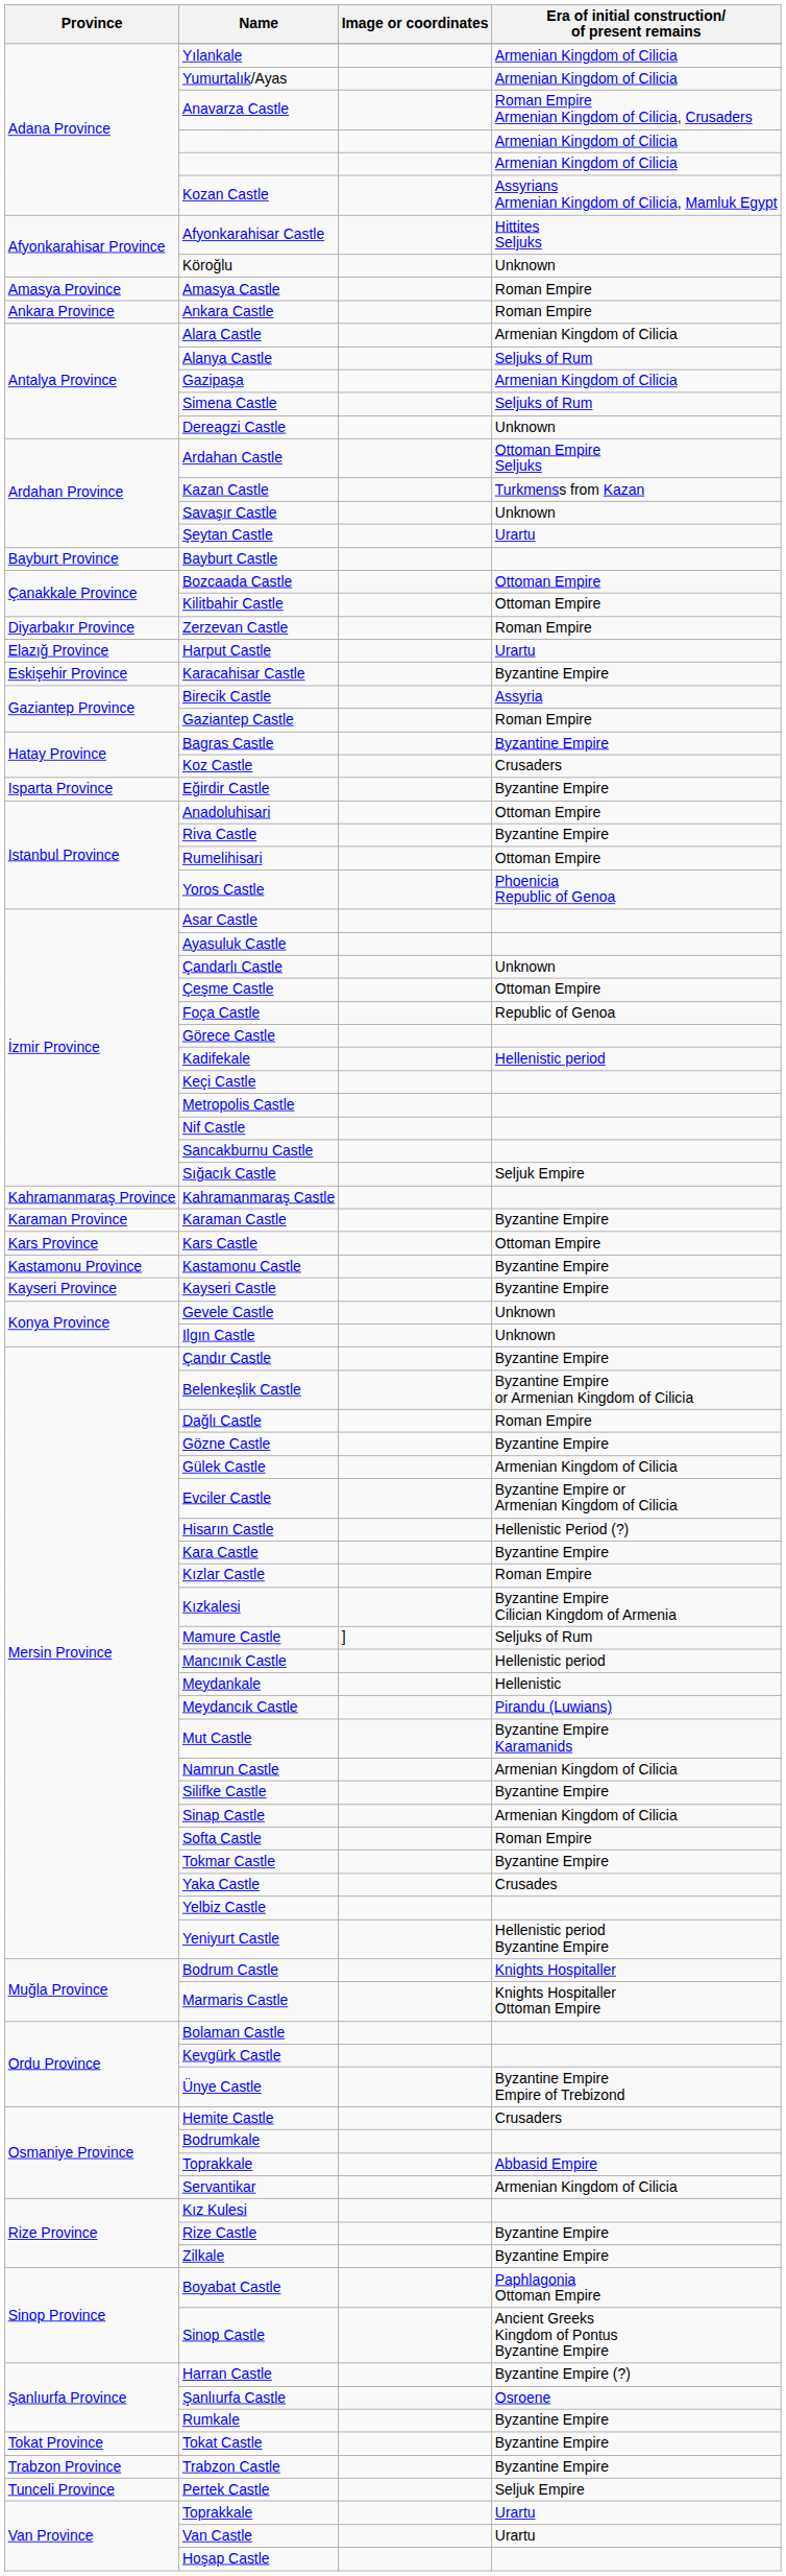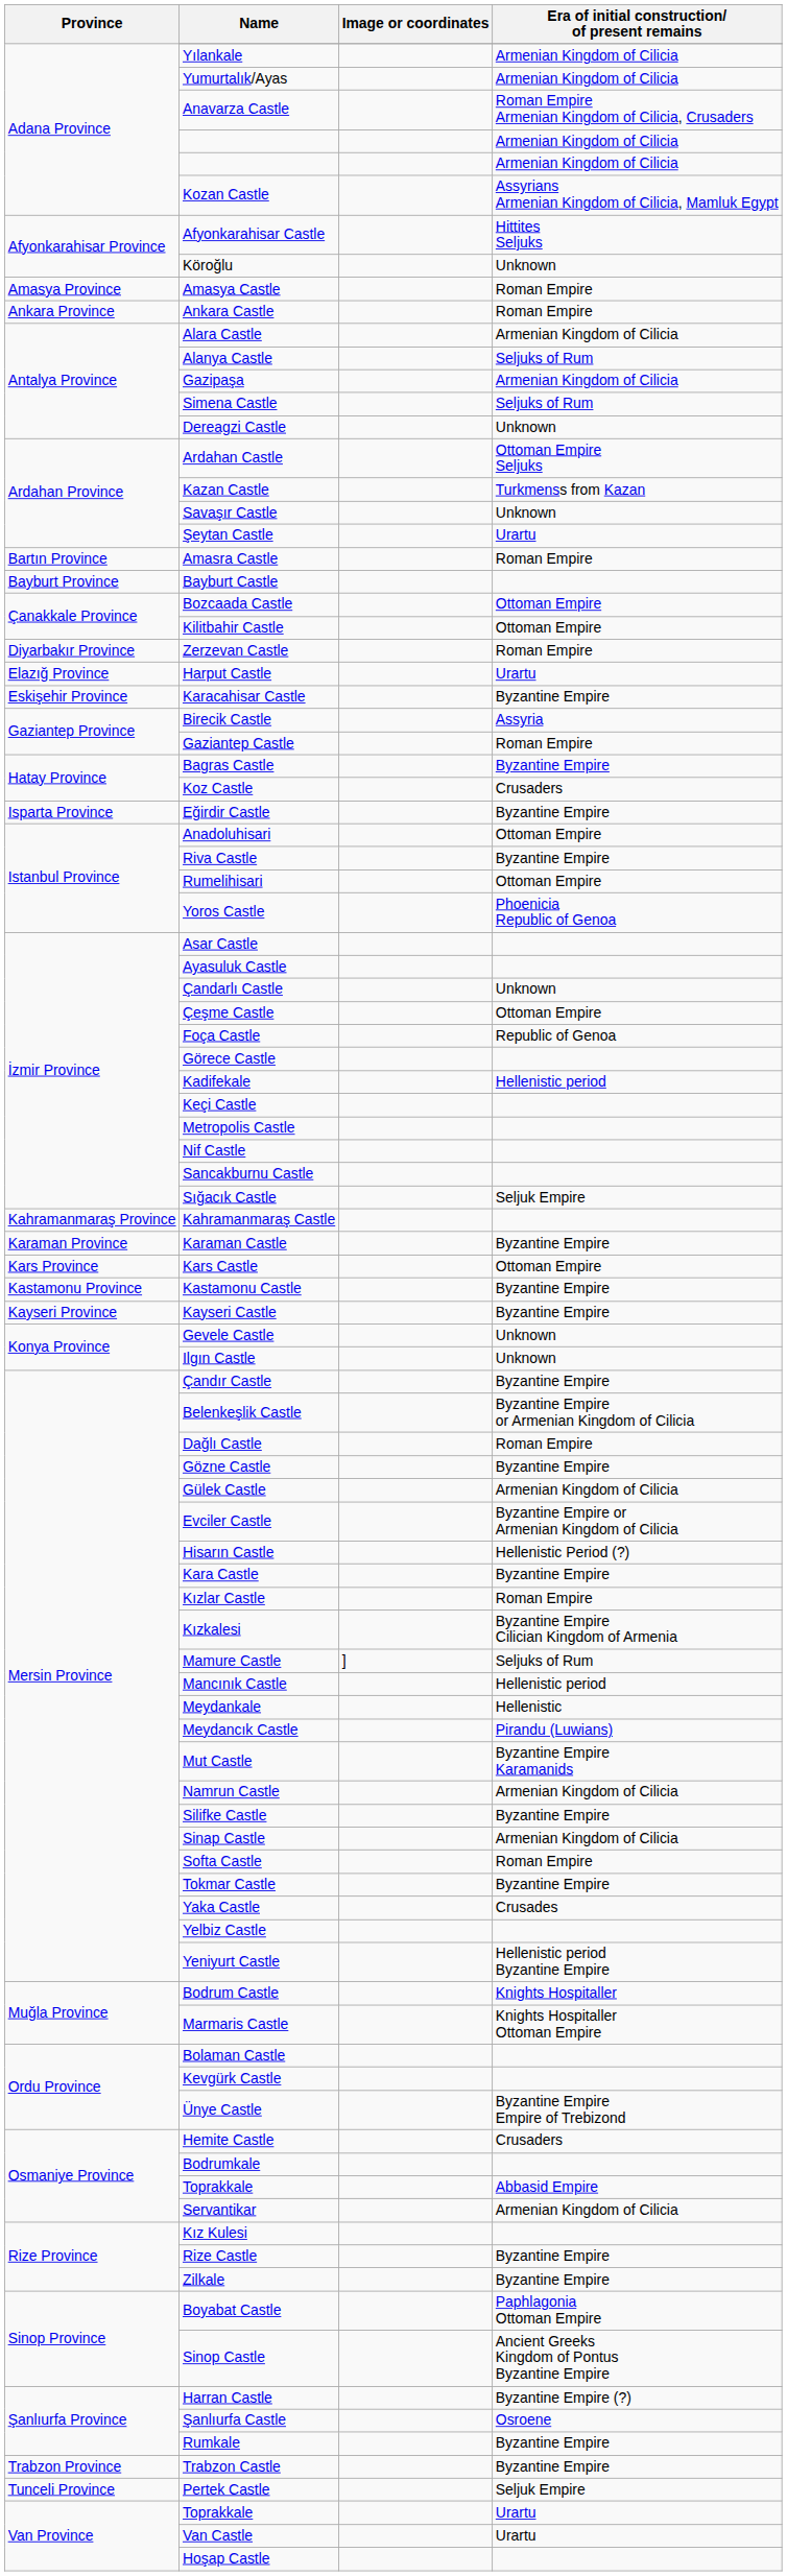 <table class="sortable wikitable">
 <tr>
 <th>Province</th>
 <th>Name</th>
 <th>Image or coordinates</th>
 <th>Era of initial construction/<br>of present remains</th>
 </tr>
 <tr>
 <td rowspan="7" style="text-align:left;"><a href='#'>Adana Province</a></td>
 </tr>
 <tr>
 <td><a href='#'>Yılankale</a></td>
 <td></td>
 <td><a href='#'>Armenian Kingdom of Cilicia</a></td>
 </tr>
 <tr>
 <td><a href='#'>Yumurtalık</a>/Ayas</td>
 <td></td>
 <td><a href='#'>Armenian Kingdom of Cilicia</a></td>
 </tr>
 <tr>
 <td><a href='#'>Anavarza Castle</a></td>
 <td></td>
 <td><a href='#'>Roman Empire</a><br><a href='#'>Armenian Kingdom of Cilicia</a>, <a href='#'>Crusaders</a></td>
 </tr>
 <tr>
 <td></td>
 <td></td>
 <td><a href='#'>Armenian Kingdom of Cilicia</a></td>
 </tr>
 <tr>
 <td></td>
 <td></td>
 <td><a href='#'>Armenian Kingdom of Cilicia</a></td>
 </tr>
 <tr>
 <td><a href='#'>Kozan Castle</a></td>
 <td></td>
 <td><a href='#'>Assyrians</a><br><a href='#'>Armenian Kingdom of Cilicia</a>, <a href='#'>Mamluk Egypt</a></td>
 </tr>
 <tr>
 <td rowspan="2" style="text-align:left;"><a href='#'>Afyonkarahisar Province</a></td>
 <td><a href='#'>Afyonkarahisar Castle</a></td>
 <td></td>
 <td><a href='#'>Hittites</a><br><a href='#'>Seljuks</a></td>
 </tr>
 <tr>
 <td>Köroğlu</td>
 <td></td>
 <td>Unknown</td>
 </tr>
 <tr>
 <td><a href='#'>Amasya Province</a></td>
 <td><a href='#'>Amasya Castle</a></td>
 <td></td>
 <td>Roman Empire</td>
 </tr>
 <tr>
 <td><a href='#'>Ankara Province</a></td>
 <td><a href='#'>Ankara Castle</a></td>
 <td></td>
 <td>Roman Empire</td>
 </tr>
 <tr>
 <td rowspan="5" style="text-align:left;"><a href='#'>Antalya Province</a></td>
 <td><a href='#'>Alara Castle</a></td>
 <td></td>
 <td>Armenian Kingdom of Cilicia</td>
 </tr>
 <tr>
 <td><a href='#'>Alanya Castle</a></td>
 <td></td>
 <td><a href='#'>Seljuks of Rum</a></td>
 </tr>
 <tr>
 <td><a href='#'>Gazipaşa</a></td>
 <td></td>
 <td><a href='#'>Armenian Kingdom of Cilicia</a></td>
 </tr>
 <tr>
 <td><a href='#'>Simena Castle</a></td>
 <td></td>
 <td><a href='#'>Seljuks of Rum</a></td>
 </tr>
 <tr>
 <td><a href='#'>Dereagzi Castle</a></td>
 <td></td>
 <td>Unknown</td>
 </tr>
 <tr>
 <td rowspan="4" style="text-align:left;"><a href='#'>Ardahan Province</a></td>
 <td><a href='#'>Ardahan Castle</a></td>
 <td></td>
 <td><a href='#'>Ottoman Empire</a><br><a href='#'>Seljuks</a></td>
 </tr>
 <tr>
 <td><a href='#'>Kazan Castle</a></td>
 <td></td>
 <td><a href='#'>Turkmens</a>s from <a href='#'>Kazan</a></td>
 </tr>
 <tr>
 <td><a href='#'>Savaşır Castle</a></td>
 <td></td>
 <td>Unknown</td>
 </tr>
 <tr>
 <td><a href='#'>Şeytan Castle</a></td>
 <td></td>
 <td><a href='#'>Urartu</a></td>
+</tr>
+<tr>
+<td><a href='#'>Bartın Province</a></td>
+<td><a href='#'>Amasra Castle</a></td>
+<td></td>
+<td>Roman Empire</td>
 </tr>
 <tr>
 <td><a href='#'>Bayburt Province</a></td>
 <td><a href='#'>Bayburt Castle</a></td>
 <td></td>
 <td></td>
 </tr>
 <tr>
 <td rowspan="2" style="text-align:left;"><a href='#'>Çanakkale Province</a></td>
 <td><a href='#'>Bozcaada Castle</a></td>
 <td></td>
 <td><a href='#'>Ottoman Empire</a></td>
 </tr>
 <tr>
 <td><a href='#'>Kilitbahir Castle</a></td>
 <td></td>
 <td>Ottoman Empire</td>
 </tr>
 <tr>
 <td><a href='#'>Diyarbakır Province</a></td>
 <td><a href='#'>Zerzevan Castle</a></td>
 <td></td>
 <td>Roman Empire</td>
 </tr>
 <tr>
 <td><a href='#'>Elazığ Province</a></td>
 <td><a href='#'>Harput Castle</a></td>
 <td></td>
 <td><a href='#'>Urartu</a></td>
 </tr>
 <tr>
 <td><a href='#'>Eskişehir Province</a></td>
 <td><a href='#'>Karacahisar Castle</a></td>
 <td></td>
 <td>Byzantine Empire</td>
 </tr>
 <tr>
 <td rowspan="2" style="text-align:left;"><a href='#'>Gaziantep Province</a></td>
 <td><a href='#'>Birecik Castle</a></td>
 <td></td>
 <td><a href='#'>Assyria</a></td>
 </tr>
 <tr>
 <td><a href='#'>Gaziantep Castle</a></td>
 <td></td>
 <td>Roman Empire</td>
 </tr>
 <tr>
 <td rowspan="2" style="text-align:left;"><a href='#'>Hatay Province</a></td>
 <td><a href='#'>Bagras Castle</a></td>
 <td></td>
 <td><a href='#'>Byzantine Empire</a></td>
 </tr>
 <tr>
 <td><a href='#'>Koz Castle</a></td>
 <td></td>
 <td>Crusaders</td>
 </tr>
 <tr>
 <td><a href='#'>Isparta Province</a></td>
 <td><a href='#'>Eğirdir Castle</a></td>
 <td></td>
 <td>Byzantine Empire</td>
 </tr>
 <tr>
 <td rowspan="4" style="text-align:left;"><a href='#'>Istanbul Province</a></td>
 <td><a href='#'>Anadoluhisari</a></td>
 <td></td>
 <td>Ottoman Empire</td>
 </tr>
 <tr>
 <td><a href='#'>Riva Castle</a></td>
 <td></td>
 <td>Byzantine Empire</td>
 </tr>
 <tr>
 <td><a href='#'>Rumelihisari</a></td>
 <td></td>
 <td>Ottoman Empire</td>
 </tr>
 <tr>
 <td><a href='#'>Yoros Castle</a></td>
 <td></td>
 <td><a href='#'>Phoenicia</a><br><a href='#'>Republic of Genoa</a></td>
 </tr>
 <tr>
 <td rowspan="12" style="text-align:left;"><a href='#'>İzmir Province</a></td>
 <td><a href='#'>Asar Castle</a></td>
 <td></td>
 <td></td>
 </tr>
 <tr>
 <td><a href='#'>Ayasuluk Castle</a></td>
 <td></td>
 <td></td>
 </tr>
 <tr>
 <td><a href='#'>Çandarlı Castle</a></td>
 <td></td>
 <td>Unknown</td>
 </tr>
 <tr>
 <td><a href='#'>Çeşme Castle</a></td>
 <td></td>
 <td>Ottoman Empire</td>
 </tr>
 <tr>
 <td><a href='#'>Foça Castle</a></td>
 <td></td>
 <td>Republic of Genoa</td>
 </tr>
 <tr>
 <td><a href='#'>Görece Castle</a></td>
 <td></td>
 <td></td>
 </tr>
 <tr>
 <td><a href='#'>Kadifekale</a></td>
 <td></td>
 <td><a href='#'>Hellenistic period</a></td>
 </tr>
 <tr>
 <td><a href='#'>Keçi Castle</a></td>
 <td></td>
 <td></td>
 </tr>
 <tr>
 <td><a href='#'>Metropolis Castle</a></td>
 <td></td>
 <td></td>
 </tr>
 <tr>
 <td><a href='#'>Nif Castle</a></td>
 <td></td>
 <td></td>
 </tr>
 <tr>
 <td><a href='#'>Sancakburnu Castle</a></td>
 <td></td>
 <td></td>
 </tr>
 <tr>
 <td><a href='#'>Sığacık Castle</a></td>
 <td></td>
 <td>Seljuk Empire</td>
 </tr>
 <tr>
 <td><a href='#'>Kahramanmaraş Province</a></td>
 <td><a href='#'>Kahramanmaraş Castle</a></td>
 <td></td>
 <td></td>
 </tr>
 <tr>
 <td><a href='#'>Karaman Province</a></td>
 <td><a href='#'>Karaman Castle</a></td>
 <td></td>
 <td>Byzantine Empire</td>
 </tr>
 <tr>
 <td><a href='#'>Kars Province</a></td>
 <td><a href='#'>Kars Castle</a></td>
 <td></td>
 <td>Ottoman Empire</td>
 </tr>
 <tr>
 <td><a href='#'>Kastamonu Province</a></td>
 <td><a href='#'>Kastamonu Castle</a></td>
 <td></td>
 <td>Byzantine Empire</td>
 </tr>
 <tr>
 <td><a href='#'>Kayseri Province</a></td>
 <td><a href='#'>Kayseri Castle</a></td>
 <td></td>
 <td>Byzantine Empire</td>
 </tr>
 <tr>
 <td rowspan="2" style="text-align:left;"><a href='#'>Konya Province</a></td>
 <td><a href='#'>Gevele Castle</a></td>
 <td></td>
 <td>Unknown</td>
 </tr>
 <tr>
 <td><a href='#'>Ilgın Castle</a></td>
 <td></td>
 <td>Unknown</td>
 </tr>
 <tr>
 <td rowspan="23" style="text-align:left;"><a href='#'>Mersin Province</a></td>
 <td><a href='#'>Çandır Castle</a></td>
 <td></td>
 <td>Byzantine Empire</td>
 </tr>
 <tr>
 <td><a href='#'>Belenkeşlik Castle</a></td>
 <td></td>
 <td>Byzantine Empire <br>or Armenian Kingdom of Cilicia</td>
 </tr>
 <tr>
 <td><a href='#'>Dağlı Castle</a></td>
 <td></td>
 <td>Roman Empire</td>
 </tr>
 <tr>
 <td><a href='#'>Gözne Castle</a></td>
 <td></td>
 <td>Byzantine Empire</td>
 </tr>
 <tr>
 <td><a href='#'>Gülek Castle</a></td>
 <td></td>
 <td>Armenian Kingdom of Cilicia</td>
 </tr>
 <tr>
 <td><a href='#'>Evciler Castle</a></td>
 <td></td>
 <td>Byzantine Empire or <br>Armenian Kingdom of Cilicia</td>
 </tr>
 <tr>
 <td><a href='#'>Hisarın Castle</a></td>
 <td></td>
 <td>Hellenistic Period (?)</td>
 </tr>
 <tr>
 <td><a href='#'>Kara Castle</a></td>
 <td></td>
 <td>Byzantine Empire</td>
 </tr>
 <tr>
 <td><a href='#'>Kızlar Castle</a></td>
 <td></td>
 <td>Roman Empire</td>
 </tr>
 <tr>
 <td><a href='#'>Kızkalesi</a></td>
 <td></td>
 <td>Byzantine Empire<br>Cilician Kingdom of Armenia</td>
 </tr>
 <tr>
 <td><a href='#'>Mamure Castle</a></td>
 <td>]</td>
 <td>Seljuks of Rum</td>
 </tr>
 <tr>
 <td><a href='#'>Mancınık Castle</a></td>
 <td></td>
 <td>Hellenistic period</td>
 </tr>
 <tr>
 <td><a href='#'>Meydankale</a></td>
 <td></td>
 <td>Hellenistic</td>
 </tr>
 <tr>
 <td><a href='#'>Meydancık Castle</a></td>
 <td></td>
 <td><a href='#'>Pirandu (Luwians)</a></td>
 </tr>
 <tr>
 <td><a href='#'>Mut Castle</a></td>
 <td></td>
 <td>Byzantine Empire<br><a href='#'>Karamanids</a></td>
 </tr>
 <tr>
 <td><a href='#'>Namrun Castle</a></td>
 <td></td>
 <td>Armenian Kingdom of Cilicia</td>
 </tr>
 <tr>
 <td><a href='#'>Silifke Castle</a></td>
 <td></td>
 <td>Byzantine Empire</td>
 </tr>
 <tr>
 <td><a href='#'>Sinap Castle</a></td>
 <td></td>
 <td>Armenian Kingdom of Cilicia</td>
 </tr>
 <tr>
 <td><a href='#'>Softa Castle</a></td>
 <td></td>
 <td>Roman Empire</td>
 </tr>
 <tr>
 <td><a href='#'>Tokmar Castle</a></td>
 <td></td>
 <td>Byzantine Empire</td>
 </tr>
 <tr>
 <td><a href='#'>Yaka Castle</a></td>
 <td></td>
 <td>Crusades</td>
 </tr>
 <tr>
 <td><a href='#'>Yelbiz Castle</a></td>
 <td></td>
 <td></td>
 </tr>
 <tr>
 <td><a href='#'>Yeniyurt Castle</a></td>
 <td></td>
 <td>Hellenistic period<br>Byzantine Empire</td>
 </tr>
 <tr>
 <td rowspan="2" style="text-align:left;"><a href='#'>Muğla Province</a></td>
 <td><a href='#'>Bodrum Castle</a></td>
 <td></td>
 <td><a href='#'>Knights Hospitaller</a></td>
 </tr>
 <tr>
 <td><a href='#'>Marmaris Castle</a></td>
 <td></td>
 <td>Knights Hospitaller<br>Ottoman Empire</td>
 </tr>
 <tr>
 <td rowspan="3" style="text-align:left;"><a href='#'>Ordu Province</a></td>
 <td><a href='#'>Bolaman Castle</a></td>
 <td></td>
 <td></td>
 </tr>
 <tr>
 <td><a href='#'>Kevgürk Castle</a></td>
 <td></td>
 <td></td>
 </tr>
 <tr>
 <td><a href='#'>Ünye Castle</a></td>
 <td></td>
 <td>Byzantine Empire<br>Empire of Trebizond</td>
 </tr>
 <tr>
 <td rowspan="4" style="text-align:left;"><a href='#'>Osmaniye Province</a></td>
 <td><a href='#'>Hemite Castle</a></td>
 <td></td>
 <td>Crusaders</td>
 </tr>
 <tr>
 <td><a href='#'>Bodrumkale</a></td>
 <td></td>
 <td></td>
 </tr>
 <tr>
 <td><a href='#'>Toprakkale</a></td>
 <td></td>
 <td><a href='#'>Abbasid Empire</a></td>
 </tr>
 <tr>
 <td><a href='#'>Servantikar</a></td>
 <td></td>
 <td>Armenian Kingdom of Cilicia</td>
 </tr>
 <tr>
 <td rowspan="3"><a href='#'>Rize Province</a></td>
 <td><a href='#'>Kız Kulesi</a></td>
 <td></td>
 </tr>
 <tr>
 <td><a href='#'>Rize Castle</a></td>
 <td></td>
 <td>Byzantine Empire</td>
 </tr>
 <tr>
 <td><a href='#'>Zilkale</a></td>
 <td></td>
 <td>Byzantine Empire</td>
 </tr>
 <tr>
 <td rowspan="2" style="text-align:left;"><a href='#'>Sinop Province</a></td>
 <td><a href='#'>Boyabat Castle</a></td>
 <td></td>
 <td><a href='#'>Paphlagonia</a><br>Ottoman Empire</td>
 </tr>
 <tr>
 <td><a href='#'>Sinop Castle</a></td>
 <td></td>
 <td>Ancient Greeks<br>Kingdom of Pontus<br>Byzantine Empire</td>
 </tr>
 <tr>
 <td rowspan="3" style="text-align:left;"><a href='#'>Şanlıurfa Province</a></td>
 <td><a href='#'>Harran Castle</a></td>
 <td></td>
 <td>Byzantine Empire (?)</td>
 </tr>
 <tr>
 <td><a href='#'>Şanlıurfa Castle</a></td>
 <td></td>
 <td><a href='#'>Osroene</a></td>
 </tr>
 <tr>
 <td><a href='#'>Rumkale</a></td>
 <td></td>
 <td>Byzantine Empire</td>
 </tr>
 <tr>
-<td><a href='#'>Tokat Province</a></td>
-<td><a href='#'>Tokat Castle</a></td>
-<td></td>
-<td>Byzantine Empire</td>
-</tr>
-<tr>
 <td><a href='#'>Trabzon Province</a></td>
 <td><a href='#'>Trabzon Castle</a></td>
 <td></td>
 <td>Byzantine Empire</td>
 </tr>
 <tr>
 <td><a href='#'>Tunceli Province</a></td>
 <td><a href='#'>Pertek Castle</a></td>
 <td></td>
 <td>Seljuk Empire</td>
 </tr>
 <tr>
 <td rowspan="3" style="text-align:left;"><a href='#'>Van Province</a></td>
 <td><a href='#'>Toprakkale</a></td>
 <td></td>
 <td><a href='#'>Urartu</a></td>
 </tr>
 <tr>
 <td><a href='#'>Van Castle</a></td>
 <td></td>
 <td>Urartu</td>
 </tr>
 <tr>
 <td><a href='#'>Hoşap Castle</a></td>
 <td></td>
 <td></td>
 </tr>
 </table>
